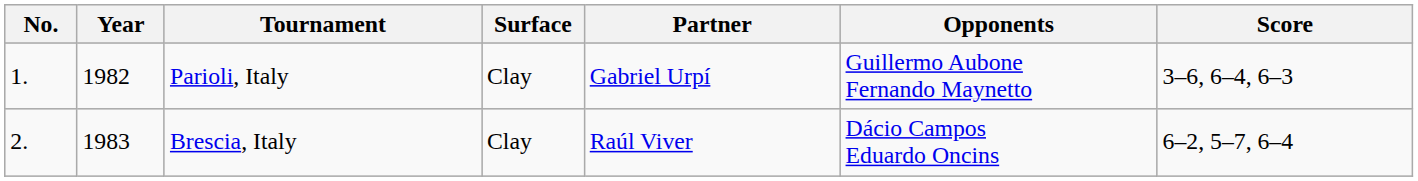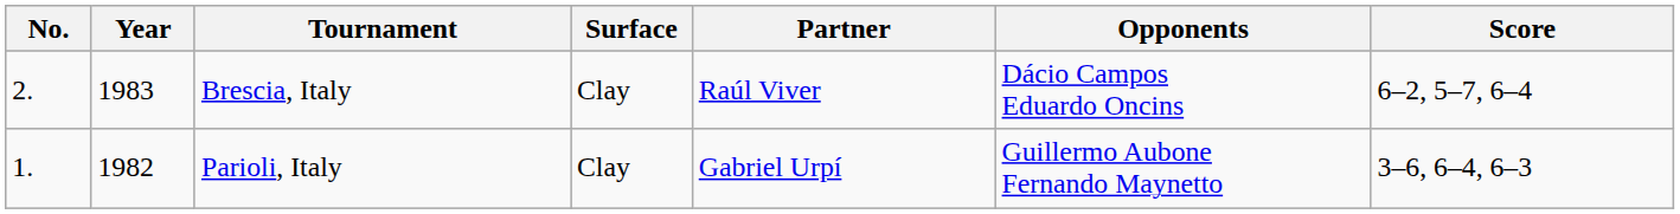 <table class="sortable wikitable" style=font-size:97%>
 <tr>
 <th width=40>No.</th>
 <th width=50>Year</th>
 <th width=200>Tournament</th>
 <th width=60>Surface</th>
 <th width=160>Partner</th>
 <th width=200>Opponents</th>
 <th width=160>Score</th>
 </tr>
 <tr>
+<td>2.</td>
+<td>1983</td>
+<td><a href='#'>Brescia</a>, Italy</td>
+<td>Clay</td>
+<td> <a href='#'>Raúl Viver</a></td>
+<td> <a href='#'>Dácio Campos</a><br> <a href='#'>Eduardo Oncins</a></td>
+<td>6–2, 5–7, 6–4</td>
+</tr>
+<tr>
 <td>1.</td>
 <td>1982</td>
 <td><a href='#'>Parioli</a>, Italy</td>
 <td>Clay</td>
 <td> <a href='#'>Gabriel Urpí</a></td>
 <td> <a href='#'>Guillermo Aubone</a><br> <a href='#'>Fernando Maynetto</a></td>
 <td>3–6, 6–4, 6–3</td>
 </tr>
-<tr>
-<td>2.</td>
-<td>1983</td>
-<td><a href='#'>Brescia</a>, Italy</td>
-<td>Clay</td>
-<td> <a href='#'>Raúl Viver</a></td>
-<td> <a href='#'>Dácio Campos</a><br> <a href='#'>Eduardo Oncins</a></td>
-<td>6–2, 5–7, 6–4</td>
-</tr>
 </table>
